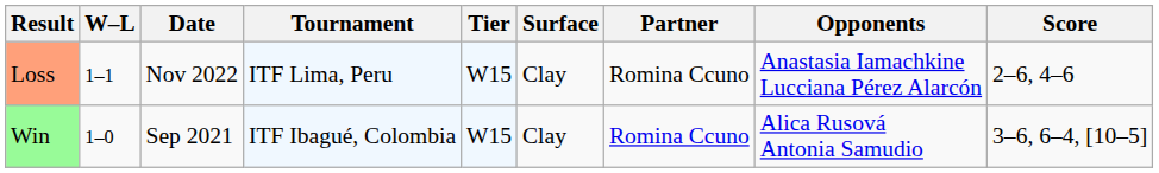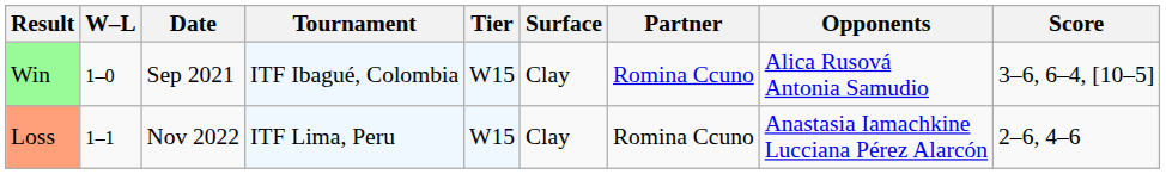 <table class="sortable wikitable">
 <tr>
 <th>Result</th>
 <th class="unsortable">W–L</th>
 <th>Date</th>
 <th>Tournament</th>
 <th>Tier</th>
 <th>Surface</th>
 <th>Partner</th>
 <th>Opponents</th>
 <th class="unsortable">Score</th>
 </tr>
 <tr>
+<td style="background:#98fb98;">Win</td>
+<td><small>1–0</small></td>
+<td>Sep 2021</td>
+<td style="background:#f0f8ff;">ITF Ibagué, Colombia</td>
+<td style="background:#f0f8ff;">W15</td>
+<td>Clay</td>
+<td> <a href='#'>Romina Ccuno</a></td>
+<td> <a href='#'>Alica Rusová</a> <br>  <a href='#'>Antonia Samudio</a></td>
+<td>3–6, 6–4, [10–5]</td>
+</tr>
+<tr>
 <td style="background:#ffa07a;">Loss</td>
 <td><small>1–1</small></td>
 <td>Nov 2022</td>
 <td style="background:#f0f8ff;">ITF Lima, Peru</td>
 <td style="background:#f0f8ff;">W15</td>
 <td>Clay</td>
 <td> Romina Ccuno</td>
 <td> <a href='#'>Anastasia Iamachkine</a> <br>  <a href='#'>Lucciana Pérez Alarcón</a></td>
 <td>2–6, 4–6</td>
 </tr>
-<tr>
-<td style="background:#98fb98;">Win</td>
-<td><small>1–0</small></td>
-<td>Sep 2021</td>
-<td style="background:#f0f8ff;">ITF Ibagué, Colombia</td>
-<td style="background:#f0f8ff;">W15</td>
-<td>Clay</td>
-<td> <a href='#'>Romina Ccuno</a></td>
-<td> <a href='#'>Alica Rusová</a> <br>  <a href='#'>Antonia Samudio</a></td>
-<td>3–6, 6–4, [10–5]</td>
-</tr>
 </table>
